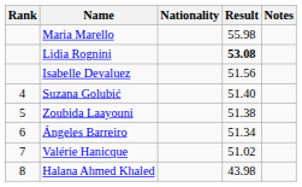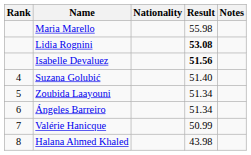 <table class="wikitable sortable" style="text-align:center">
 <tr>
 <th>Rank</th>
 <th>Name</th>
 <th>Nationality</th>
 <th>Result</th>
 <th>Notes</th>
 </tr>
 <tr>
 <td></td>
 <td align=left><a href='#'>Maria Marello</a></td>
 <td align=left></td>
 <td>55.98</td>
 <td></td>
 </tr>
 <tr>
 <td></td>
 <td align=left><a href='#'>Lidia Rognini</a></td>
 <td align=left></td>
 <td><strong>53.08</strong></td>
 <td></td>
 </tr>
 <tr>
 <td></td>
 <td align=left><a href='#'>Isabelle Devaluez</a></td>
 <td align=left></td>
-<td>51.56</td>
+<td><strong>51.56</strong></td>
 <td></td>
 </tr>
 <tr>
 <td>4</td>
 <td align=left><a href='#'>Suzana Golubić</a></td>
 <td align=left></td>
 <td>51.40</td>
 <td></td>
 </tr>
 <tr>
 <td>5</td>
 <td align=left><a href='#'>Zoubida Laayouni</a></td>
 <td align=left></td>
-<td>51.38</td>
+<td>51.34</td>
 <td></td>
 </tr>
 <tr>
 <td>6</td>
 <td align=left><a href='#'>Ángeles Barreiro</a></td>
 <td align=left></td>
 <td>51.34</td>
 <td></td>
 </tr>
 <tr>
 <td>7</td>
 <td align=left><a href='#'>Valérie Hanicque</a></td>
 <td align=left></td>
-<td>51.02</td>
+<td>50.99</td>
 <td></td>
 </tr>
 <tr>
 <td>8</td>
 <td align=left><a href='#'>Halana Ahmed Khaled</a></td>
 <td align=left></td>
 <td>43.98</td>
 <td></td>
 </tr>
 </table>
